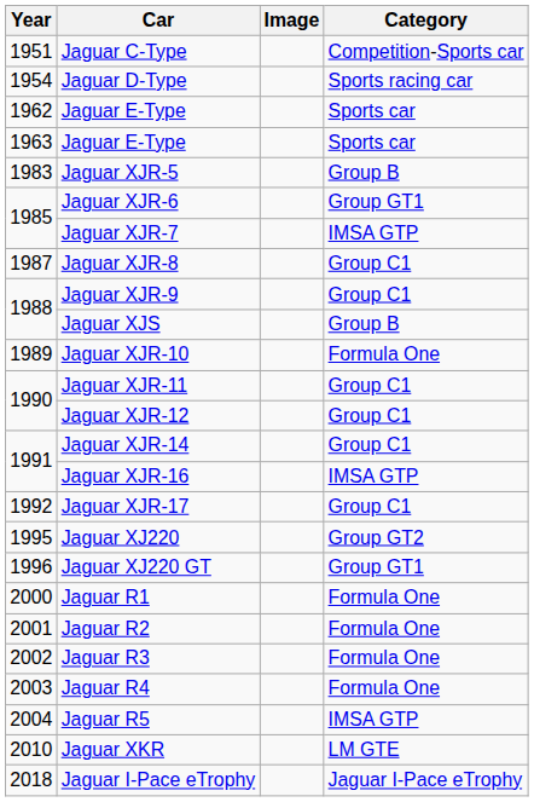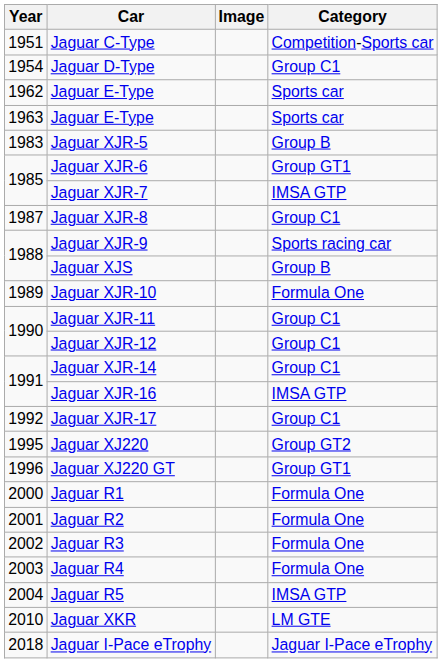 <table class="wikitable">
 <tr>
 <th>Year</th>
 <th>Car</th>
 <th>Image</th>
 <th>Category</th>
 </tr>
 <tr>
 <td>1951</td>
 <td><a href='#'>Jaguar C-Type</a></td>
 <td></td>
 <td><a href='#'>Competition</a>-<a href='#'>Sports car</a></td>
 </tr>
 <tr>
 <td>1954</td>
 <td><a href='#'>Jaguar D-Type</a></td>
 <td></td>
-<td><a href='#'>Sports racing car</a></td>
+<td><a href='#'>Group C1</a></td>
 </tr>
 <tr>
 <td>1962</td>
 <td><a href='#'>Jaguar E-Type</a></td>
 <td></td>
 <td><a href='#'>Sports car</a></td>
 </tr>
 <tr>
 <td>1963</td>
 <td><a href='#'>Jaguar E-Type</a></td>
 <td></td>
 <td><a href='#'>Sports car</a></td>
 </tr>
 <tr>
 <td>1983</td>
 <td><a href='#'>Jaguar XJR-5</a></td>
 <td></td>
 <td><a href='#'>Group B</a></td>
 </tr>
 <tr>
 <td rowspan=2>1985</td>
 <td><a href='#'>Jaguar XJR-6</a></td>
 <td></td>
 <td><a href='#'>Group GT1</a></td>
 </tr>
 <tr>
 <td><a href='#'>Jaguar XJR-7</a></td>
 <td></td>
 <td><a href='#'>IMSA GTP</a></td>
 </tr>
 <tr>
 <td>1987</td>
 <td><a href='#'>Jaguar XJR-8</a></td>
 <td></td>
 <td><a href='#'>Group C1</a></td>
 </tr>
 <tr>
 <td rowspan="2">1988</td>
 <td><a href='#'>Jaguar XJR-9</a></td>
 <td></td>
-<td><a href='#'>Group C1</a></td>
+<td><a href='#'>Sports racing car</a></td>
 </tr>
 <tr>
 <td><a href='#'>Jaguar XJS</a></td>
 <td></td>
 <td><a href='#'>Group B</a></td>
 </tr>
 <tr>
 <td>1989</td>
 <td><a href='#'>Jaguar XJR-10</a></td>
 <td></td>
 <td><a href='#'>Formula One</a></td>
 </tr>
 <tr>
 <td rowspan="2">1990</td>
 <td><a href='#'>Jaguar XJR-11</a></td>
 <td></td>
 <td><a href='#'>Group C1</a></td>
 </tr>
 <tr>
 <td><a href='#'>Jaguar XJR-12</a></td>
 <td></td>
 <td><a href='#'>Group C1</a></td>
 </tr>
 <tr>
 <td rowspan="2">1991</td>
 <td><a href='#'>Jaguar XJR-14</a></td>
 <td></td>
 <td><a href='#'>Group C1</a></td>
 </tr>
 <tr>
 <td><a href='#'>Jaguar XJR-16</a></td>
 <td></td>
 <td><a href='#'>IMSA GTP</a></td>
 </tr>
 <tr>
 <td>1992</td>
 <td><a href='#'>Jaguar XJR-17</a></td>
 <td></td>
 <td><a href='#'>Group C1</a></td>
 </tr>
 <tr>
 <td>1995</td>
 <td><a href='#'>Jaguar XJ220</a></td>
 <td></td>
 <td><a href='#'>Group GT2</a></td>
 </tr>
 <tr>
 <td>1996</td>
 <td><a href='#'>Jaguar XJ220 GT</a></td>
 <td></td>
 <td><a href='#'>Group GT1</a></td>
 </tr>
 <tr>
 <td>2000</td>
 <td><a href='#'>Jaguar R1</a></td>
 <td></td>
 <td><a href='#'>Formula One</a></td>
 </tr>
 <tr>
 <td>2001</td>
 <td><a href='#'>Jaguar R2</a></td>
 <td></td>
 <td><a href='#'>Formula One</a></td>
 </tr>
 <tr>
 <td>2002</td>
 <td><a href='#'>Jaguar R3</a></td>
 <td></td>
 <td><a href='#'>Formula One</a></td>
 </tr>
 <tr>
 <td>2003</td>
 <td><a href='#'>Jaguar R4</a></td>
 <td></td>
 <td><a href='#'>Formula One</a></td>
 </tr>
 <tr>
 <td>2004</td>
 <td><a href='#'>Jaguar R5</a></td>
 <td></td>
 <td><a href='#'>IMSA GTP</a></td>
 </tr>
 <tr>
 <td>2010</td>
 <td><a href='#'>Jaguar XKR</a></td>
 <td></td>
 <td><a href='#'>LM GTE</a></td>
 </tr>
 <tr>
 <td>2018</td>
 <td><a href='#'>Jaguar I-Pace eTrophy</a></td>
 <td></td>
 <td><a href='#'>Jaguar I-Pace eTrophy</a></td>
 </tr>
 </table>
